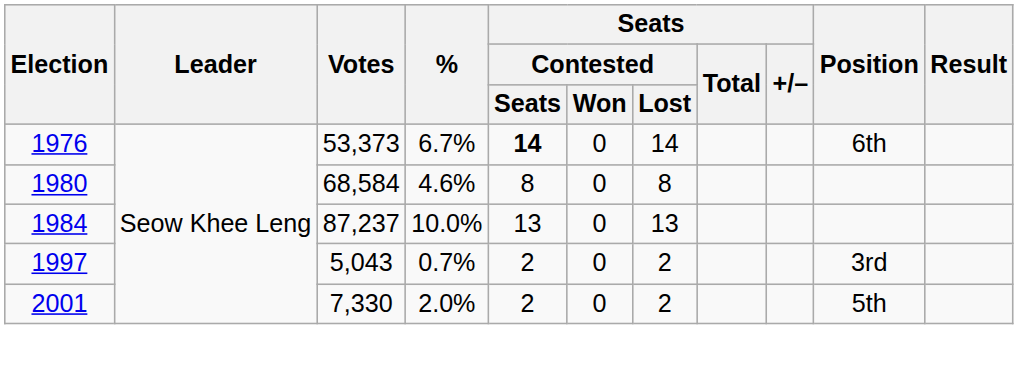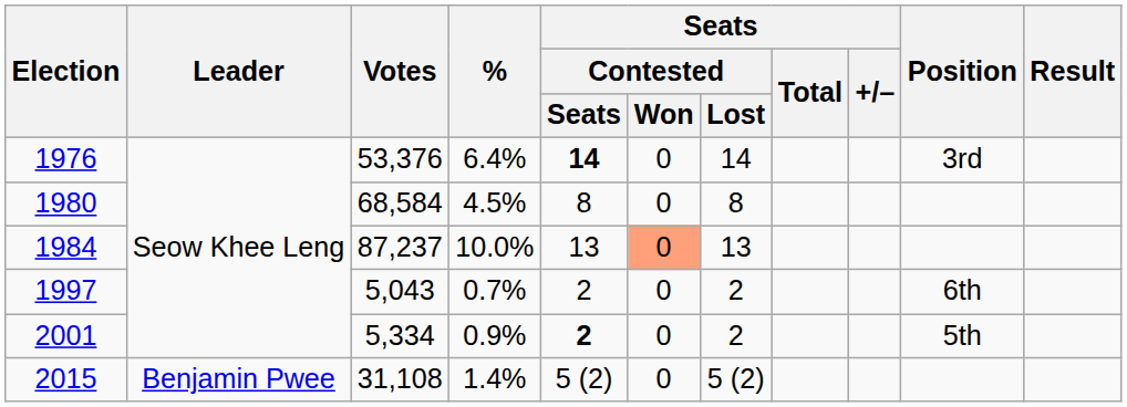 <table class=wikitable style="text-align: center;">
 <tr>
 <th rowspan=3>Election</th>
 <th rowspan=3>Leader</th>
 <th rowspan=3>Votes</th>
 <th rowspan=3>%</th>
 <th colspan=5>Seats</th>
 <th rowspan=3>Position</th>
 <th rowspan=3>Result</th>
 </tr>
 <tr>
 <th colspan=3>Contested</th>
 <th rowspan=2>Total</th>
 <th rowspan=2>+/–</th>
 </tr>
 <tr>
 <th>Seats</th>
 <th>Won</th>
 <th>Lost</th>
 </tr>
 <tr>
 <td><a href='#'>1976</a></td>
 <td rowspan=5>Seow Khee Leng</td>
-<td>53,373</td>
-<td>6.7%</td>
+<td>53,376</td>
+<td>6.4%</td>
 <td><strong>14</strong></td>
 <td>0</td>
 <td>14</td>
 <td></td>
 <td></td>
-<td> 6th</td>
+<td> 3rd</td>
 <td></td>
 </tr>
 <tr>
 <td><a href='#'>1980</a></td>
 <td>68,584</td>
-<td>4.6%</td>
+<td>4.5%</td>
 <td>8</td>
 <td>0</td>
 <td>8</td>
 <td></td>
 <td></td>
 <td></td>
 <td></td>
 </tr>
 <tr>
 <td><a href='#'>1984</a></td>
 <td>87,237</td>
 <td>10.0%</td>
 <td>13</td>
-<td>0</td>
+<td style="background: lightsalmon;">0</td>
 <td>13</td>
 <td></td>
 <td></td>
 <td></td>
 <td></td>
 </tr>
 <tr>
 <td><a href='#'>1997</a></td>
 <td>5,043</td>
 <td>0.7%</td>
 <td>2</td>
 <td>0</td>
 <td>2</td>
 <td></td>
 <td></td>
-<td> 3rd</td>
+<td> 6th</td>
 <td></td>
 </tr>
 <tr>
 <td><a href='#'>2001</a></td>
-<td>7,330</td>
-<td>2.0%</td>
-<td>2</td>
+<td>5,334</td>
+<td>0.9%</td>
+<td><strong>2</strong></td>
 <td>0</td>
 <td>2</td>
 <td></td>
 <td></td>
 <td> 5th</td>
 <td></td>
 </tr>
+<tr>
+<td><a href='#'>2015</a></td>
+<td><a href='#'>Benjamin Pwee</a></td>
+<td>31,108</td>
+<td>1.4%</td>
+<td>5 (2)</td>
+<td>0</td>
+<td>5 (2)</td>
+<td></td>
+<td></td>
+<td></td>
+<td></td>
+</tr>
 </table>
